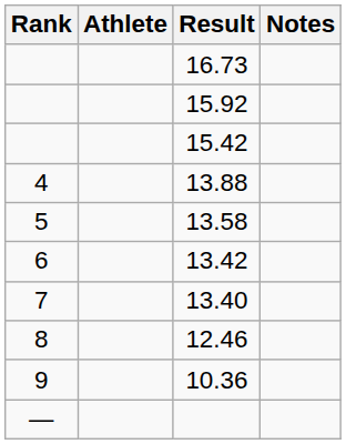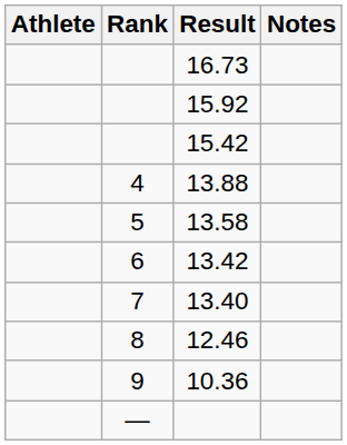 <table class="wikitable">
 <tr>
+<th>Athlete</th>
 <th>Rank</th>
-<th>Athlete</th>
 <th>Result</th>
 <th>Notes</th>
 </tr>
 <tr align=center>
+<td align=left></td>
 <td></td>
-<td align=left></td>
 <td>16.73</td>
 <td></td>
 </tr>
 <tr align=center>
+<td align=left></td>
 <td></td>
-<td align=left></td>
 <td>15.92</td>
 <td></td>
 </tr>
 <tr align=center>
+<td align=left></td>
 <td></td>
-<td align=left></td>
 <td>15.42</td>
 <td></td>
 </tr>
 <tr align=center>
+<td align=left></td>
 <td>4</td>
-<td align=left></td>
 <td>13.88</td>
 <td></td>
 </tr>
 <tr align=center>
+<td align=left></td>
 <td>5</td>
-<td align=left></td>
 <td>13.58</td>
 <td></td>
 </tr>
 <tr align=center>
+<td align=left></td>
 <td>6</td>
-<td align=left></td>
 <td>13.42</td>
 <td></td>
 </tr>
 <tr align=center>
+<td align=left></td>
 <td>7</td>
-<td align=left></td>
 <td>13.40</td>
 <td></td>
 </tr>
 <tr align=center>
+<td align=left></td>
 <td>8</td>
-<td align=left></td>
 <td>12.46</td>
 <td></td>
 </tr>
 <tr align=center>
+<td align=left></td>
 <td>9</td>
-<td align=left></td>
 <td>10.36</td>
 <td></td>
 </tr>
 <tr align=center>
+<td align=left></td>
 <td>—</td>
-<td align=left></td>
 <td></td>
 <td></td>
 </tr>
 </table>
